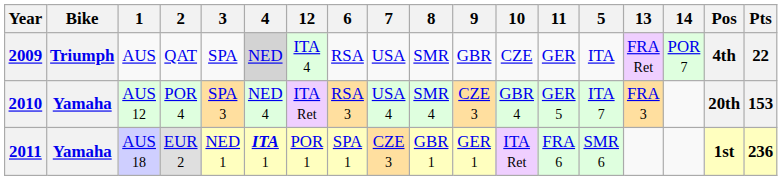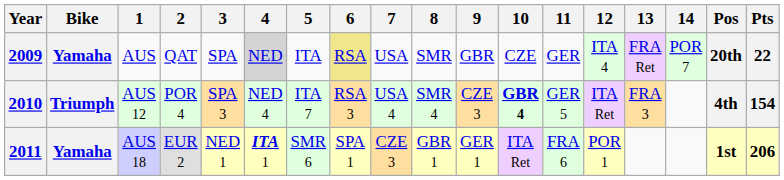 <table class="wikitable" style="text-align:center; font-size:90%">
 <tr>
 <th>Year</th>
 <th>Bike</th>
 <th>1</th>
 <th>2</th>
 <th>3</th>
 <th>4</th>
-<th>12</th>
+<th>5</th>
 <th>6</th>
 <th>7</th>
 <th>8</th>
 <th>9</th>
 <th>10</th>
 <th>11</th>
-<th>5</th>
+<th>12</th>
 <th>13</th>
 <th>14</th>
 <th>Pos</th>
 <th>Pts</th>
 </tr>
 <tr>
 <th><a href='#'>2009</a></th>
-<th><a href='#'>Triumph</a></th>
+<th><a href='#'>Yamaha</a></th>
 <td><a href='#'>AUS</a></td>
 <td><a href='#'>QAT</a></td>
 <td><a href='#'>SPA</a></td>
 <td style="background: lightgrey;"><a href='#'>NED</a></td>
-<td style="background:#DFFFDF;"><a href='#'>ITA</a><br><small>4</small></td>
-<td><a href='#'>RSA</a></td>
+<td><a href='#'>ITA</a></td>
+<td style="background: khaki;"><a href='#'>RSA</a></td>
 <td><a href='#'>USA</a></td>
 <td><a href='#'>SMR</a></td>
 <td><a href='#'>GBR</a></td>
 <td><a href='#'>CZE</a></td>
 <td><a href='#'>GER</a></td>
-<td><a href='#'>ITA</a></td>
+<td style="background:#DFFFDF;"><a href='#'>ITA</a><br><small>4</small></td>
 <td style="background:#EFCFFF;"><a href='#'>FRA</a><br><small>Ret</small></td>
 <td style="background:#DFFFDF;"><a href='#'>POR</a><br><small>7</small></td>
-<th>4th</th>
+<th>20th</th>
 <th>22</th>
 </tr>
 <tr>
 <th><a href='#'>2010</a></th>
-<th><a href='#'>Yamaha</a></th>
+<th><a href='#'>Triumph</a></th>
 <td style="background:#DFFFDF;"><a href='#'>AUS</a><br><small>12</small></td>
 <td style="background:#DFFFDF;"><a href='#'>POR</a><br><small>4</small></td>
 <td style="background:#FFDF9F;"><a href='#'>SPA</a><br><small>3</small></td>
 <td style="background:#DFFFDF;"><a href='#'>NED</a><br><small>4</small></td>
-<td style="background:#EFCFFF;"><a href='#'>ITA</a><br><small>Ret</small></td>
+<td style="background:#DFFFDF;"><a href='#'>ITA</a><br><small>7</small></td>
 <td style="background:#FFDF9F;"><a href='#'>RSA</a><br><small>3</small></td>
 <td style="background:#DFFFDF;"><a href='#'>USA</a><br><small>4</small></td>
 <td style="background:#DFFFDF;"><a href='#'>SMR</a><br><small>4</small></td>
 <td style="background:#FFDF9F;"><a href='#'>CZE</a><br><small>3</small></td>
-<td style="background:#DFFFDF;"><a href='#'>GBR</a><br><small>4</small></td>
+<td style="background:#DFFFDF;"><strong><a href='#'>GBR</a><br><small>4</small></strong></td>
 <td style="background:#DFFFDF;"><a href='#'>GER</a><br><small>5</small></td>
-<td style="background:#DFFFDF;"><a href='#'>ITA</a><br><small>7</small></td>
+<td style="background:#EFCFFF;"><a href='#'>ITA</a><br><small>Ret</small></td>
 <td style="background:#FFDF9F;"><a href='#'>FRA</a><br><small>3</small></td>
 <td></td>
-<th>20th</th>
-<th>153</th>
+<th>4th</th>
+<th>154</th>
 </tr>
 <tr>
 <th><a href='#'>2011</a></th>
 <th><a href='#'>Yamaha</a></th>
 <td style="background:#cfcfff;"><a href='#'>AUS</a><br><small>18</small></td>
 <td style="background:#dfdfdf;"><a href='#'>EUR</a><br><small>2</small></td>
 <td style="background:#ffffbf;"><a href='#'>NED</a><br><small>1</small></td>
 <td style="background:#ffffbf;"><strong><em><a href='#'>ITA</a></em></strong><br><small>1</small></td>
-<td style="background:#ffffbf;"><a href='#'>POR</a><br><small>1</small></td>
+<td style="background:#DFFFDF;"><a href='#'>SMR</a><br><small>6</small></td>
 <td style="background:#ffffbf;"><a href='#'>SPA</a><br><small>1</small></td>
 <td style="background:#FFDF9F;"><a href='#'>CZE</a><br><small>3</small></td>
 <td style="background:#ffffbf;"><a href='#'>GBR</a><br><small>1</small></td>
 <td style="background:#ffffbf;"><a href='#'>GER</a><br><small>1</small></td>
 <td style="background:#EFCFFF;"><a href='#'>ITA</a><br><small>Ret</small></td>
 <td style="background:#DFFFDF;"><a href='#'>FRA</a><br><small>6</small></td>
-<td style="background:#DFFFDF;"><a href='#'>SMR</a><br><small>6</small></td>
+<td style="background:#ffffbf;"><a href='#'>POR</a><br><small>1</small></td>
 <td></td>
 <td></td>
 <td style="background:#ffffbf;"><strong>1st</strong></td>
-<td style="background:#ffffbf;"><strong>236</strong></td>
+<td style="background:#ffffbf;"><strong>206</strong></td>
 </tr>
 </table>
